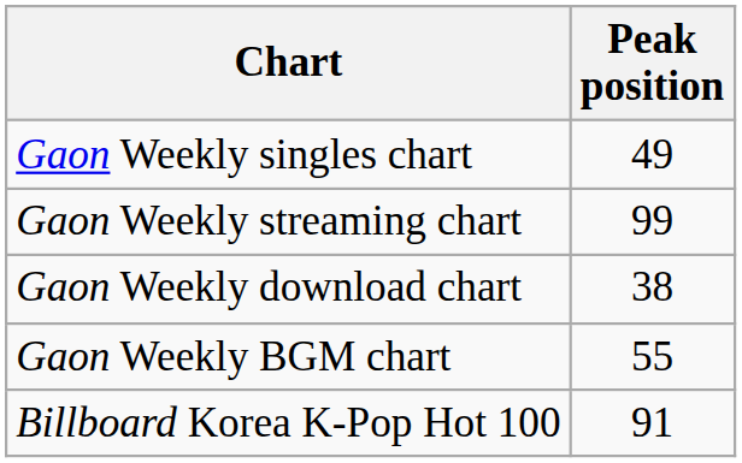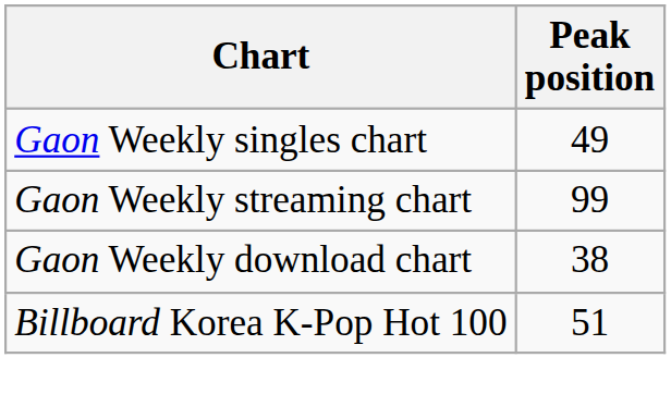 <table class="wikitable sortable">
 <tr>
 <th>Chart</th>
 <th>Peak<br>position</th>
 </tr>
 <tr>
 <td><em><a href='#'>Gaon</a></em> Weekly singles chart</td>
 <td align="center">49</td>
 </tr>
 <tr>
 <td><em>Gaon</em> Weekly streaming chart</td>
 <td align="center">99</td>
 </tr>
 <tr>
 <td><em>Gaon</em> Weekly download chart</td>
 <td align="center">38</td>
 </tr>
 <tr>
-<td><em>Gaon</em> Weekly BGM chart</td>
-<td align="center">55</td>
-</tr>
-<tr>
 <td><em>Billboard</em> Korea K-Pop Hot 100</td>
-<td align="center">91</td>
+<td align="center">51</td>
 </tr>
 </table>
